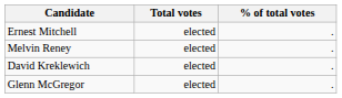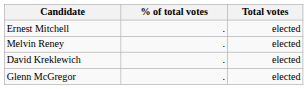 <table class="wikitable" width="475">
 <tr>
 <th align="left">Candidate</th>
+<th align="right">% of total votes</th>
 <th align="right">Total votes</th>
-<th align="right">% of total votes</th>
 </tr>
 <tr>
 <td align="left">Ernest Mitchell</td>
+<td align="right">.</td>
 <td align="right">elected</td>
-<td align="right">.</td>
 </tr>
 <tr>
 <td align="left">Melvin Reney</td>
+<td align="right">.</td>
 <td align="right">elected</td>
-<td align="right">.</td>
 </tr>
 <tr>
 <td align="left">David Kreklewich</td>
+<td align="right">.</td>
 <td align="right">elected</td>
-<td align="right">.</td>
 </tr>
 <tr>
 <td align="left">Glenn McGregor</td>
+<td align="right">.</td>
 <td align="right">elected</td>
-<td align="right">.</td>
 </tr>
 </table>
